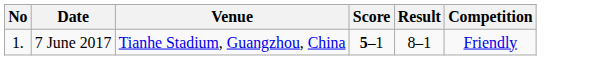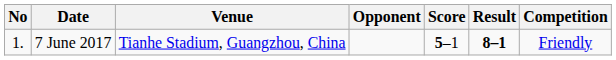 <table class="wikitable" style="text-align: center">
 <tr>
 <th>No</th>
 <th>Date</th>
 <th>Venue</th>
+<th>Opponent</th>
 <th>Score</th>
 <th>Result</th>
 <th>Competition</th>
 </tr>
 <tr>
 <td>1.</td>
 <td>7 June 2017</td>
 <td><a href='#'>Tianhe Stadium</a>, <a href='#'>Guangzhou</a>, <a href='#'>China</a></td>
+<td></td>
 <td><strong>5</strong>–1</td>
-<td>8–1</td>
+<td><strong>8–1</strong></td>
 <td><a href='#'>Friendly</a></td>
 </tr>
 </table>
